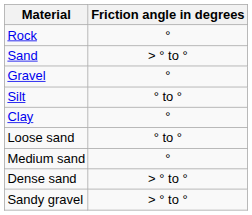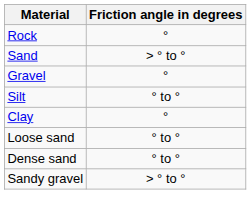 <table class="wikitable" style="text-align:center">
 <tr>
 <th>Material</th>
 <th>Friction angle in degrees</th>
 </tr>
 <tr>
 <td align=left><a href='#'>Rock</a></td>
 <td>°</td>
 </tr>
 <tr>
 <td align=left><a href='#'>Sand</a></td>
 <td>> ° to °</td>
 </tr>
 <tr>
 <td align=left><a href='#'>Gravel</a></td>
 <td>°</td>
 </tr>
 <tr>
 <td align=left><a href='#'>Silt</a></td>
 <td>° to °</td>
 </tr>
 <tr>
 <td align=left><a href='#'>Clay</a></td>
 <td>°</td>
 </tr>
 <tr>
 <td align=left>Loose sand</td>
 <td>° to °</td>
 </tr>
 <tr>
-<td align=left>Medium sand</td>
-<td>°</td>
-</tr>
-<tr>
 <td align=left>Dense sand</td>
-<td>> ° to °</td>
+<td>° to °</td>
 </tr>
 <tr>
 <td align=left>Sandy gravel</td>
 <td>> ° to °</td>
 </tr>
 </table>
